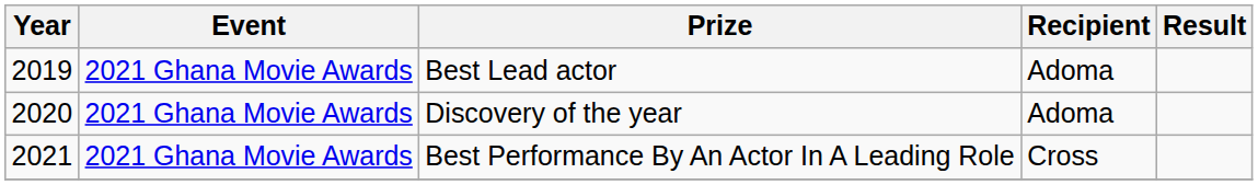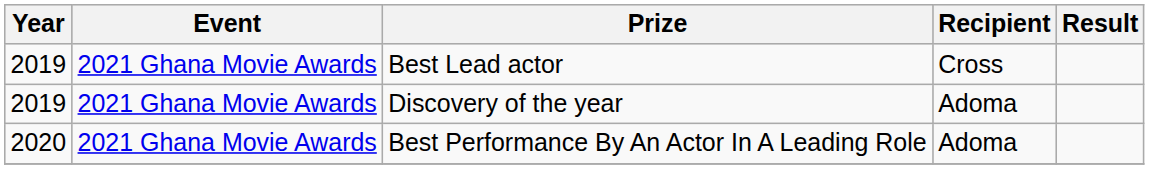 <table class="wikitable">
 <tr>
 <th>Year</th>
 <th>Event</th>
 <th>Prize</th>
 <th>Recipient</th>
 <th>Result</th>
 </tr>
 <tr>
 <td>2019</td>
 <td><a href='#'>2021 Ghana Movie Awards</a></td>
 <td>Best Lead actor</td>
+<td>Cross</td>
+<td></td>
+</tr>
+<tr>
+<td>2019</td>
+<td><a href='#'>2021 Ghana Movie Awards</a></td>
+<td>Discovery of the year</td>
 <td>Adoma</td>
 <td></td>
 </tr>
 <tr>
 <td>2020</td>
 <td><a href='#'>2021 Ghana Movie Awards</a></td>
-<td>Discovery of the year</td>
+<td>Best Performance By An Actor In A Leading Role</td>
 <td>Adoma</td>
-<td></td>
-</tr>
-<tr>
-<td>2021</td>
-<td><a href='#'>2021 Ghana Movie Awards</a></td>
-<td>Best Performance By An Actor In A Leading Role</td>
-<td>Cross</td>
 <td></td>
 </tr>
 <tr>
 </tr>
 </table>
